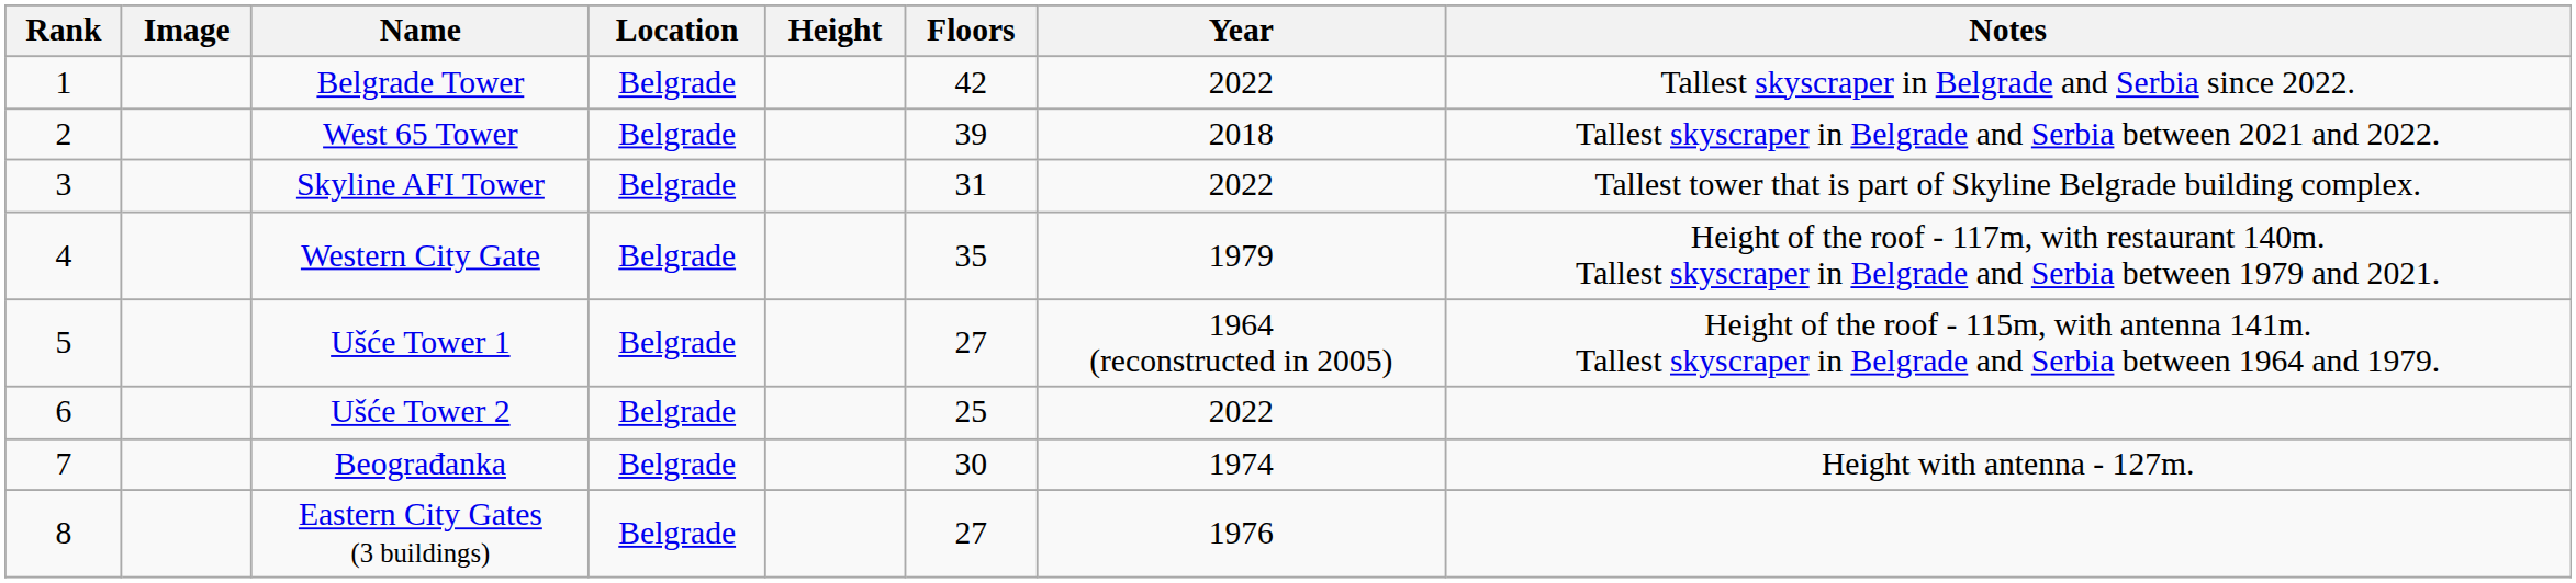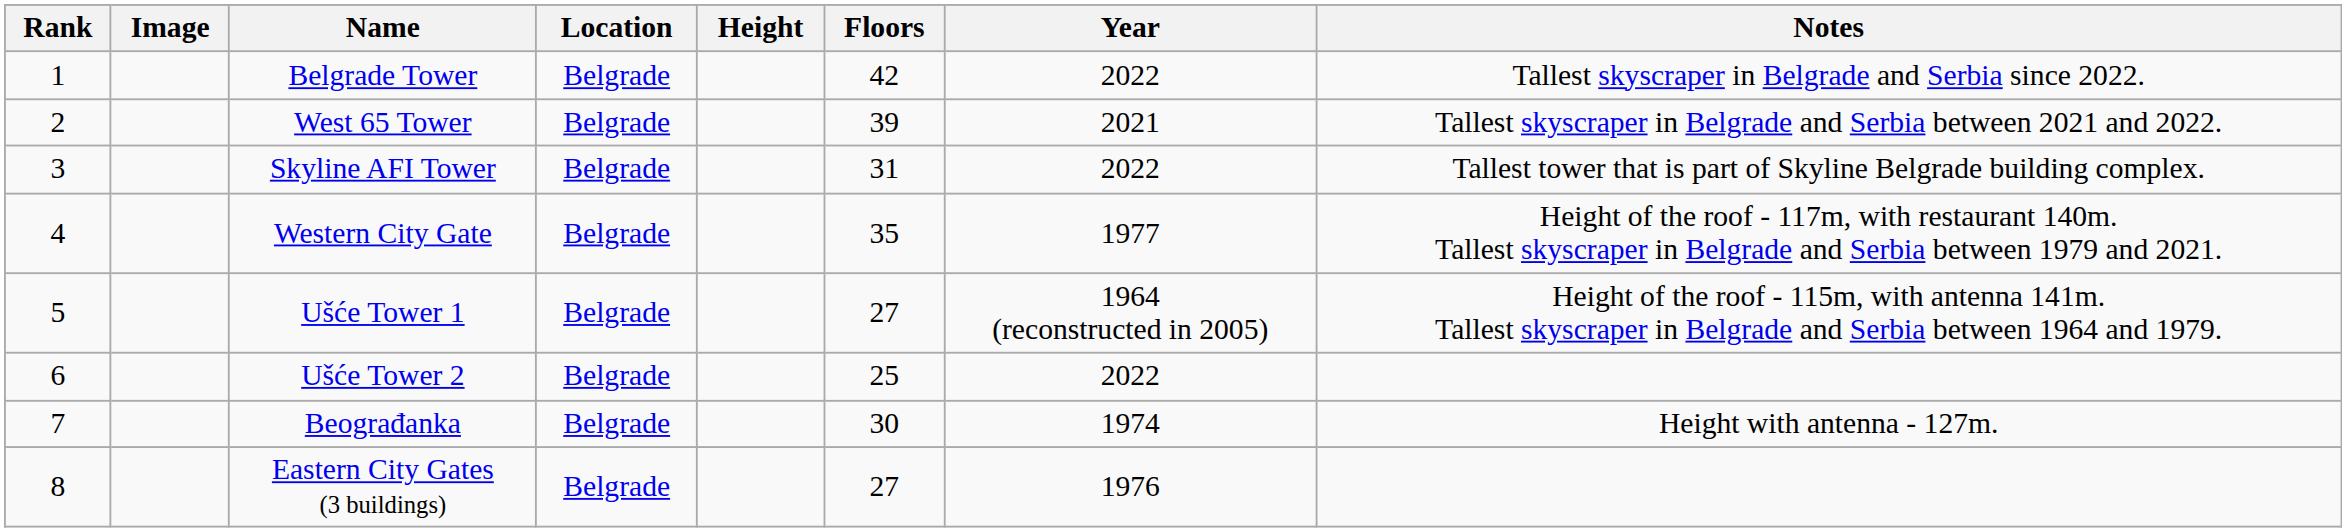 <table class="wikitable sortable" style="width:100%; margin:auto;" "text-align:center">
 <tr>
 <th scope="col">Rank</th>
 <th scope="col">Image</th>
 <th scope="col">Name</th>
 <th scope="col">Location</th>
 <th scope="col">Height</th>
 <th scope="col">Floors</th>
 <th scope="col">Year</th>
 <th scope="col">Notes</th>
 </tr>
 <tr>
 <td align="center">1</td>
 <td align="center"></td>
 <td align="center"><a href='#'>Belgrade Tower</a></td>
 <td align="center"><a href='#'>Belgrade</a></td>
 <td align="center"></td>
 <td align="center">42</td>
 <td align="center">2022</td>
 <td align="center">Tallest <a href='#'>skyscraper</a> in <a href='#'>Belgrade</a> and <a href='#'>Serbia</a> since 2022.</td>
 </tr>
 <tr>
 <td align="center">2</td>
 <td align="center"></td>
 <td align="center"><a href='#'>West 65 Tower</a></td>
 <td align="center"><a href='#'>Belgrade</a></td>
 <td align="center"></td>
 <td align="center">39</td>
-<td align="center">2018</td>
+<td align="center">2021</td>
 <td align="center">Tallest <a href='#'>skyscraper</a> in <a href='#'>Belgrade</a> and <a href='#'>Serbia</a> between 2021 and 2022.</td>
 </tr>
 <tr>
 <td align="center">3</td>
 <td align="center"></td>
 <td align="center"><a href='#'>Skyline AFI Tower</a></td>
 <td align="center"><a href='#'>Belgrade</a></td>
 <td align="center"></td>
 <td align="center">31</td>
 <td align="center">2022</td>
 <td align="center">Tallest tower that is part of Skyline Belgrade building complex.</td>
 </tr>
 <tr>
 <td align="center">4</td>
 <td align="center"></td>
 <td align="center"><a href='#'>Western City Gate</a></td>
 <td align="center"><a href='#'>Belgrade</a></td>
 <td align="center"></td>
 <td align="center">35</td>
-<td align="center">1979</td>
+<td align="center">1977</td>
 <td align="center">Height of the roof - 117m, with restaurant 140m.<br>Tallest <a href='#'>skyscraper</a> in <a href='#'>Belgrade</a> and <a href='#'>Serbia</a> between 1979 and 2021.</td>
 </tr>
 <tr>
 <td align="center">5</td>
 <td align="center"></td>
 <td align="center"><a href='#'>Ušće Tower 1</a></td>
 <td align="center"><a href='#'>Belgrade</a></td>
 <td align="center"></td>
 <td align="center">27</td>
 <td align="center">1964 <br>(reconstructed in 2005)</td>
 <td align="center">Height of the roof - 115m, with antenna 141m.<br>Tallest <a href='#'>skyscraper</a> in <a href='#'>Belgrade</a> and <a href='#'>Serbia</a> between 1964 and 1979.</td>
 </tr>
 <tr>
 <td align="center">6</td>
 <td align="center"></td>
 <td align="center"><a href='#'>Ušće Tower 2</a></td>
 <td align="center"><a href='#'>Belgrade</a></td>
 <td align="center"></td>
 <td align="center">25</td>
 <td align="center">2022</td>
 <td align="center"></td>
 </tr>
 <tr>
 <td align="center">7</td>
 <td align="center"></td>
 <td align="center"><a href='#'>Beograđanka</a></td>
 <td align="center"><a href='#'>Belgrade</a></td>
 <td align="center"></td>
 <td align="center">30</td>
 <td align="center">1974</td>
 <td align="center">Height with antenna - 127m.</td>
 </tr>
 <tr>
 <td align="center">8</td>
 <td align="center"></td>
 <td align="center"><a href='#'>Eastern City Gates</a> <br> <small>(3 buildings)</small></td>
 <td align="center"><a href='#'>Belgrade</a></td>
 <td align="center"></td>
 <td align="center">27</td>
 <td align="center">1976</td>
 <td align="center"></td>
 </tr>
 </table>
